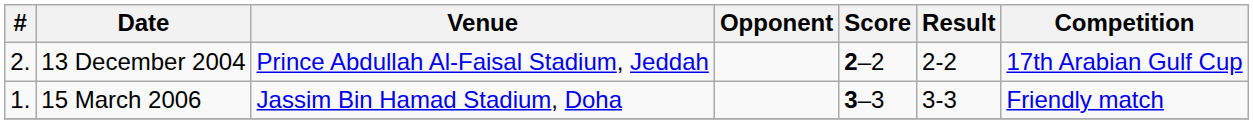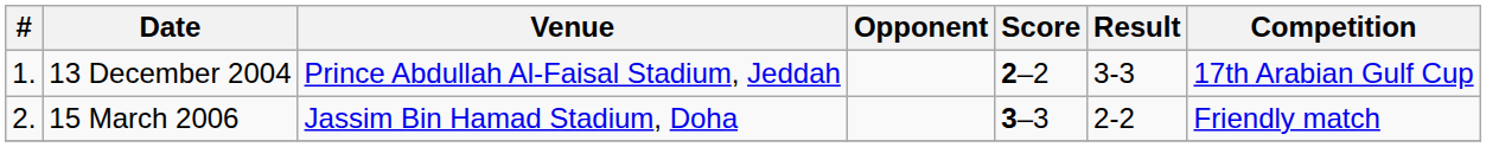 <table class="wikitable">
 <tr>
 <th>#</th>
 <th>Date</th>
 <th>Venue</th>
 <th>Opponent</th>
 <th>Score</th>
 <th>Result</th>
 <th>Competition</th>
 </tr>
 <tr>
-<td>2.</td>
+<td>1.</td>
 <td>13 December 2004</td>
 <td><a href='#'>Prince Abdullah Al-Faisal Stadium</a>, <a href='#'>Jeddah</a></td>
 <td></td>
 <td><strong>2</strong>–2</td>
-<td>2-2</td>
+<td>3-3</td>
 <td><a href='#'>17th Arabian Gulf Cup</a></td>
 </tr>
 <tr>
-<td>1.</td>
+<td>2.</td>
 <td>15 March 2006</td>
 <td><a href='#'>Jassim Bin Hamad Stadium</a>, <a href='#'>Doha</a></td>
 <td></td>
 <td><strong>3</strong>–3</td>
-<td>3-3</td>
+<td>2-2</td>
 <td><a href='#'>Friendly match</a></td>
 </tr>
 <tr>
 </tr>
 </table>
